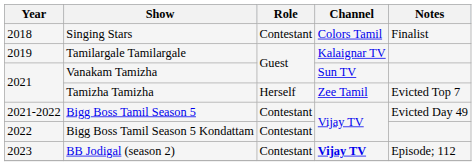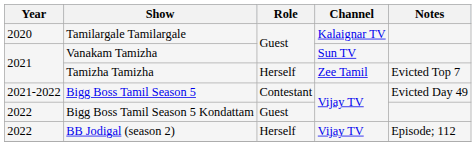 <table class="wikitable sortable" style="background:#f5f5f5;">
 <tr style="background:#B0C4DE;">
 <th>Year</th>
 <th>Show</th>
 <th>Role</th>
 <th>Channel</th>
 <th class=unsortable>Notes</th>
 </tr>
 <tr>
-<td>2018</td>
-<td>Singing Stars</td>
-<td>Contestant</td>
-<td><a href='#'>Colors Tamil</a></td>
-<td>Finalist</td>
-</tr>
-<tr>
-<td>2019</td>
+<td>2020</td>
 <td>Tamilargale Tamilargale</td>
 <td rowspan="2">Guest</td>
 <td><a href='#'>Kalaignar TV</a></td>
 <td></td>
 </tr>
 <tr>
 <td rowspan="2">2021</td>
 <td>Vanakam Tamizha</td>
 <td><a href='#'>Sun TV</a></td>
 <td></td>
 </tr>
 <tr>
 <td>Tamizha Tamizha</td>
 <td>Herself</td>
 <td><a href='#'>Zee Tamil</a></td>
 <td>Evicted Top 7</td>
 </tr>
 <tr>
 <td>2021-2022</td>
 <td><a href='#'>Bigg Boss Tamil Season 5</a></td>
 <td>Contestant</td>
 <td rowspan="2"><a href='#'>Vijay TV</a></td>
 <td>Evicted Day 49</td>
 </tr>
 <tr>
 <td>2022</td>
 <td>Bigg Boss Tamil Season 5 Kondattam</td>
-<td>Contestant</td>
+<td>Guest</td>
 <td></td>
 </tr>
 <tr>
-<td>2023</td>
+<td>2022</td>
 <td><a href='#'>BB Jodigal</a> (season 2)</td>
-<td>Contestant</td>
-<td><strong><a href='#'>Vijay TV</a></strong></td>
+<td>Herself</td>
+<td><a href='#'>Vijay TV</a></td>
 <td>Episode; 112</td>
 </tr>
 <tr>
 </tr>
 </table>
